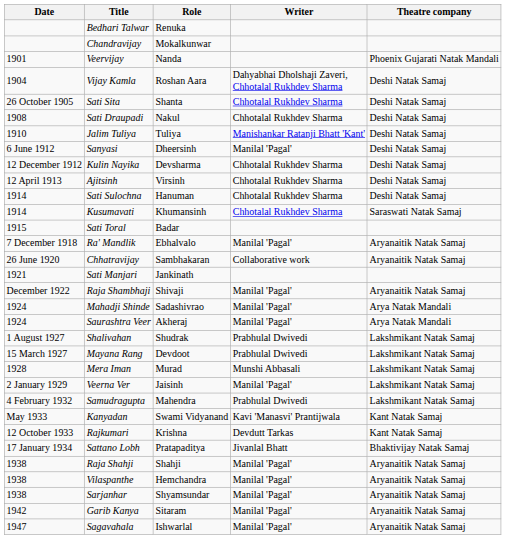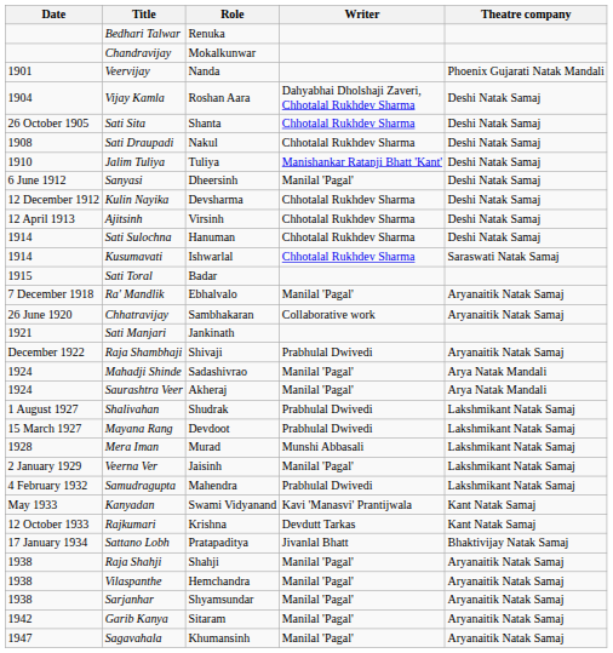 <table class="wikitable plainrowheaders">
 <tr>
 <th scope=col>Date</th>
 <th scope=col>Title</th>
 <th scope=col>Role</th>
 <th scope=col>Writer</th>
 <th scope=col>Theatre company</th>
 </tr>
 <tr>
 <td></td>
 <td><em>Bedhari Talwar</em></td>
 <td>Renuka</td>
 <td></td>
 <td></td>
 </tr>
 <tr>
 <td></td>
 <td><em>Chandravijay</em></td>
 <td>Mokalkunwar</td>
 <td></td>
 <td></td>
 </tr>
 <tr>
 <td>1901</td>
 <td><em>Veervijay</em></td>
 <td>Nanda</td>
 <td></td>
 <td>Phoenix Gujarati Natak Mandali</td>
 </tr>
 <tr>
 <td>1904</td>
 <td><em>Vijay Kamla</em></td>
 <td>Roshan Aara</td>
 <td>Dahyabhai Dholshaji Zaveri,<br><a href='#'>Chhotalal Rukhdev Sharma</a></td>
 <td>Deshi Natak Samaj</td>
 </tr>
 <tr>
 <td>26 October 1905</td>
 <td><em>Sati Sita</em></td>
 <td>Shanta</td>
 <td><a href='#'>Chhotalal Rukhdev Sharma</a></td>
 <td>Deshi Natak Samaj</td>
 </tr>
 <tr>
 <td>1908</td>
 <td><em>Sati Draupadi</em></td>
 <td>Nakul</td>
 <td>Chhotalal Rukhdev Sharma</td>
 <td>Deshi Natak Samaj</td>
 </tr>
 <tr>
 <td>1910</td>
 <td><em>Jalim Tuliya</em></td>
 <td>Tuliya</td>
 <td><a href='#'>Manishankar Ratanji Bhatt 'Kant'</a></td>
 <td>Deshi Natak Samaj</td>
 </tr>
 <tr>
 <td>6 June 1912</td>
 <td><em>Sanyasi</em></td>
 <td>Dheersinh</td>
 <td>Manilal 'Pagal'</td>
 <td>Deshi Natak Samaj</td>
 </tr>
 <tr>
 <td>12 December 1912</td>
 <td><em>Kulin Nayika</em></td>
 <td>Devsharma</td>
 <td>Chhotalal Rukhdev Sharma</td>
 <td>Deshi Natak Samaj</td>
 </tr>
 <tr>
 <td>12 April 1913</td>
 <td><em>Ajitsinh</em></td>
 <td>Virsinh</td>
 <td>Chhotalal Rukhdev Sharma</td>
 <td>Deshi Natak Samaj</td>
 </tr>
 <tr>
 <td>1914</td>
 <td><em>Sati Sulochna</em></td>
 <td>Hanuman</td>
 <td>Chhotalal Rukhdev Sharma</td>
 <td>Deshi Natak Samaj</td>
 </tr>
 <tr>
 <td>1914</td>
 <td><em>Kusumavati</em></td>
-<td>Khumansinh</td>
+<td>Ishwarlal</td>
 <td><a href='#'>Chhotalal Rukhdev Sharma</a></td>
 <td>Saraswati Natak Samaj</td>
 </tr>
 <tr>
 <td>1915</td>
 <td><em>Sati Toral</em></td>
 <td>Badar</td>
 <td></td>
 <td></td>
 </tr>
 <tr>
 <td>7 December 1918</td>
 <td><em>Ra' Mandlik</em></td>
 <td>Ebhalvalo</td>
 <td>Manilal 'Pagal'</td>
 <td>Aryanaitik Natak Samaj</td>
 </tr>
 <tr>
 <td>26 June 1920</td>
 <td><em>Chhatravijay</em></td>
 <td>Sambhakaran</td>
 <td>Collaborative work</td>
 <td>Aryanaitik Natak Samaj</td>
 </tr>
 <tr>
 <td>1921</td>
 <td><em>Sati Manjari</em></td>
 <td>Jankinath</td>
 <td></td>
 <td></td>
 </tr>
 <tr>
 <td>December 1922</td>
 <td><em>Raja Shambhaji</em></td>
 <td>Shivaji</td>
-<td>Manilal 'Pagal'</td>
+<td>Prabhulal Dwivedi</td>
 <td>Aryanaitik Natak Samaj</td>
 </tr>
 <tr>
 <td>1924</td>
 <td><em>Mahadji Shinde</em></td>
 <td>Sadashivrao</td>
 <td>Manilal 'Pagal'</td>
 <td>Arya Natak Mandali</td>
 </tr>
 <tr>
 <td>1924</td>
 <td><em>Saurashtra Veer</em></td>
 <td>Akheraj</td>
 <td>Manilal 'Pagal'</td>
 <td>Arya Natak Mandali</td>
 </tr>
 <tr>
 <td>1 August 1927</td>
 <td><em>Shalivahan</em></td>
 <td>Shudrak</td>
 <td>Prabhulal Dwivedi</td>
 <td>Lakshmikant Natak Samaj</td>
 </tr>
 <tr>
 <td>15 March 1927</td>
 <td><em>Mayana Rang</em></td>
 <td>Devdoot</td>
 <td>Prabhulal Dwivedi</td>
 <td>Lakshmikant Natak Samaj</td>
 </tr>
 <tr>
 <td>1928</td>
 <td><em>Mera Iman</em></td>
 <td>Murad</td>
 <td>Munshi Abbasali</td>
 <td>Lakshmikant Natak Samaj</td>
 </tr>
 <tr>
 <td>2 January 1929</td>
 <td><em>Veerna Ver</em></td>
 <td>Jaisinh</td>
 <td>Manilal 'Pagal'</td>
 <td>Lakshmikant Natak Samaj</td>
 </tr>
 <tr>
 <td>4 February 1932</td>
 <td><em>Samudragupta</em></td>
 <td>Mahendra</td>
 <td>Prabhulal Dwivedi</td>
 <td>Lakshmikant Natak Samaj</td>
 </tr>
 <tr>
 <td>May 1933</td>
 <td><em>Kanyadan</em></td>
 <td>Swami Vidyanand</td>
 <td>Kavi 'Manasvi' Prantijwala</td>
 <td>Kant Natak Samaj</td>
 </tr>
 <tr>
 <td>12 October 1933</td>
 <td><em>Rajkumari</em></td>
 <td>Krishna</td>
 <td>Devdutt Tarkas</td>
 <td>Kant Natak Samaj</td>
 </tr>
 <tr>
 <td>17 January 1934</td>
 <td><em>Sattano Lobh</em></td>
 <td>Pratapaditya</td>
 <td>Jivanlal Bhatt</td>
 <td>Bhaktivijay Natak Samaj</td>
 </tr>
 <tr>
 <td>1938</td>
 <td><em>Raja Shahji</em></td>
 <td>Shahji</td>
 <td>Manilal 'Pagal'</td>
 <td>Aryanaitik Natak Samaj</td>
 </tr>
 <tr>
 <td>1938</td>
 <td><em>Vilaspanthe</em></td>
 <td>Hemchandra</td>
 <td>Manilal 'Pagal'</td>
 <td>Aryanaitik Natak Samaj</td>
 </tr>
 <tr>
 <td>1938</td>
 <td><em>Sarjanhar</em></td>
 <td>Shyamsundar</td>
 <td>Manilal 'Pagal'</td>
 <td>Aryanaitik Natak Samaj</td>
 </tr>
 <tr>
 <td>1942</td>
 <td><em>Garib Kanya</em></td>
 <td>Sitaram</td>
 <td>Manilal 'Pagal'</td>
 <td>Aryanaitik Natak Samaj</td>
 </tr>
 <tr>
 <td>1947</td>
 <td><em>Sagavahala</em></td>
-<td>Ishwarlal</td>
+<td>Khumansinh</td>
 <td>Manilal 'Pagal'</td>
 <td>Aryanaitik Natak Samaj</td>
 </tr>
 </table>
